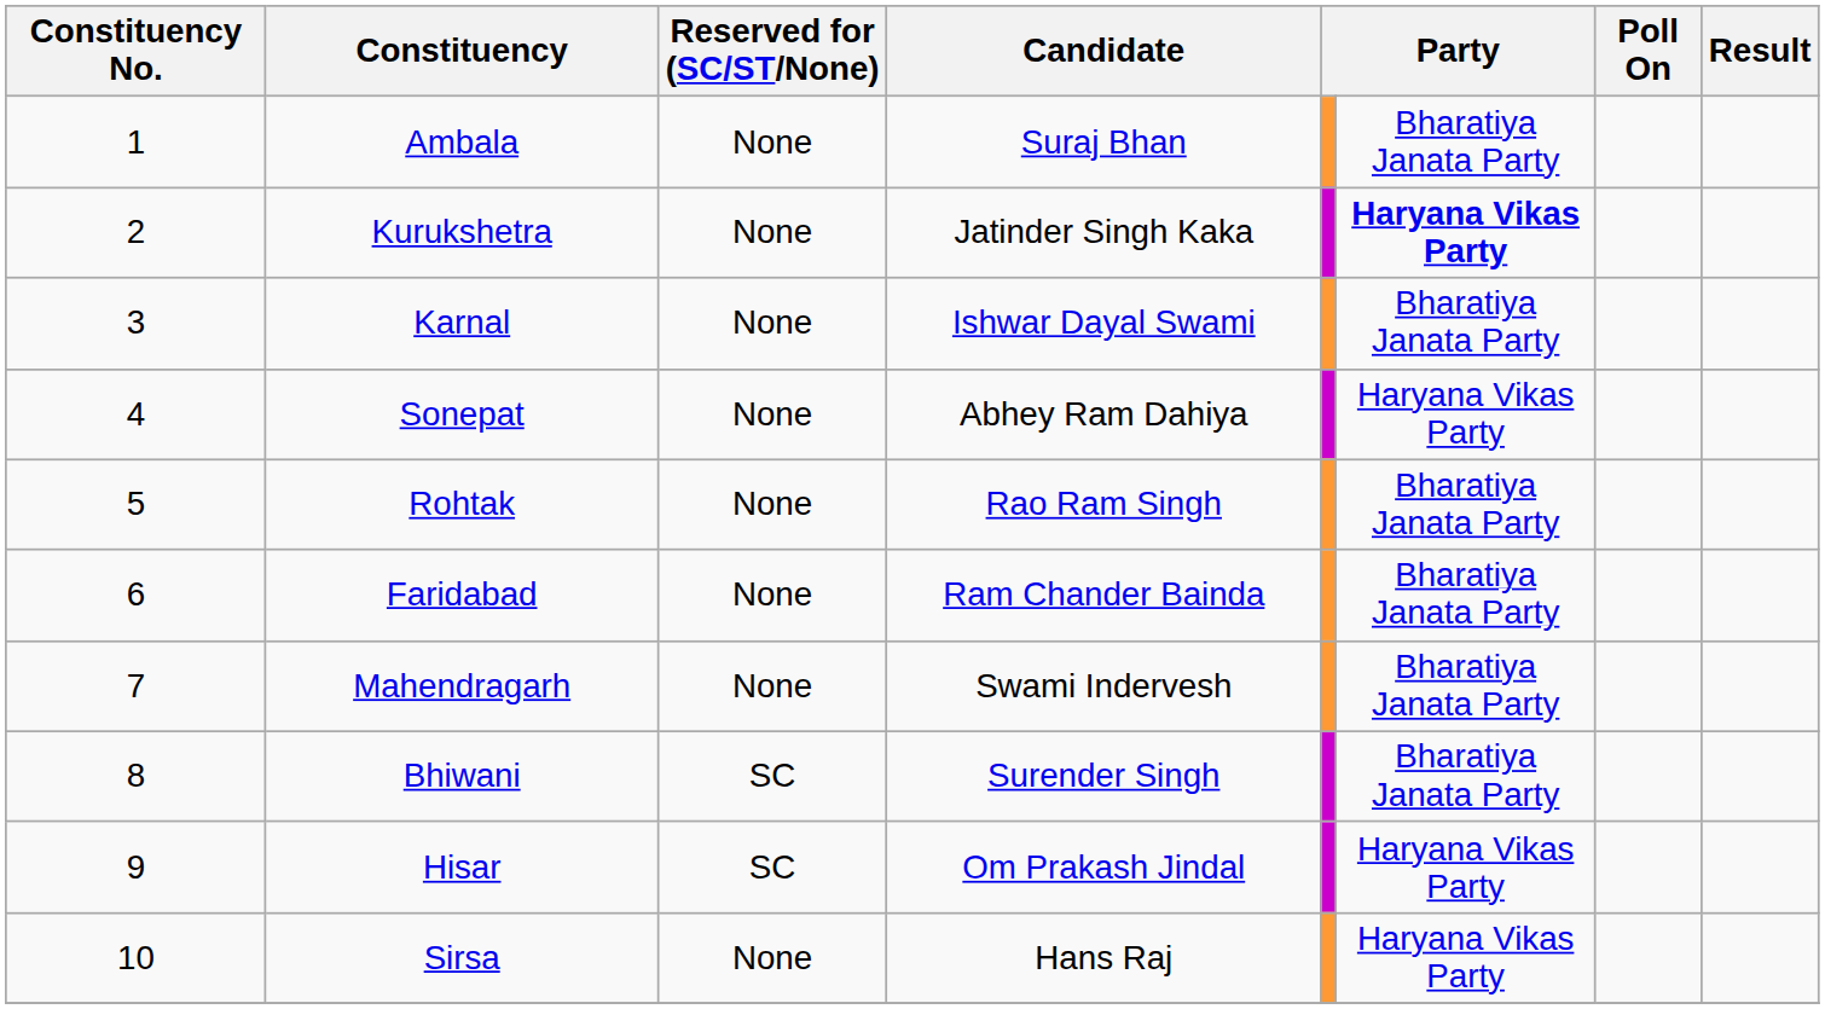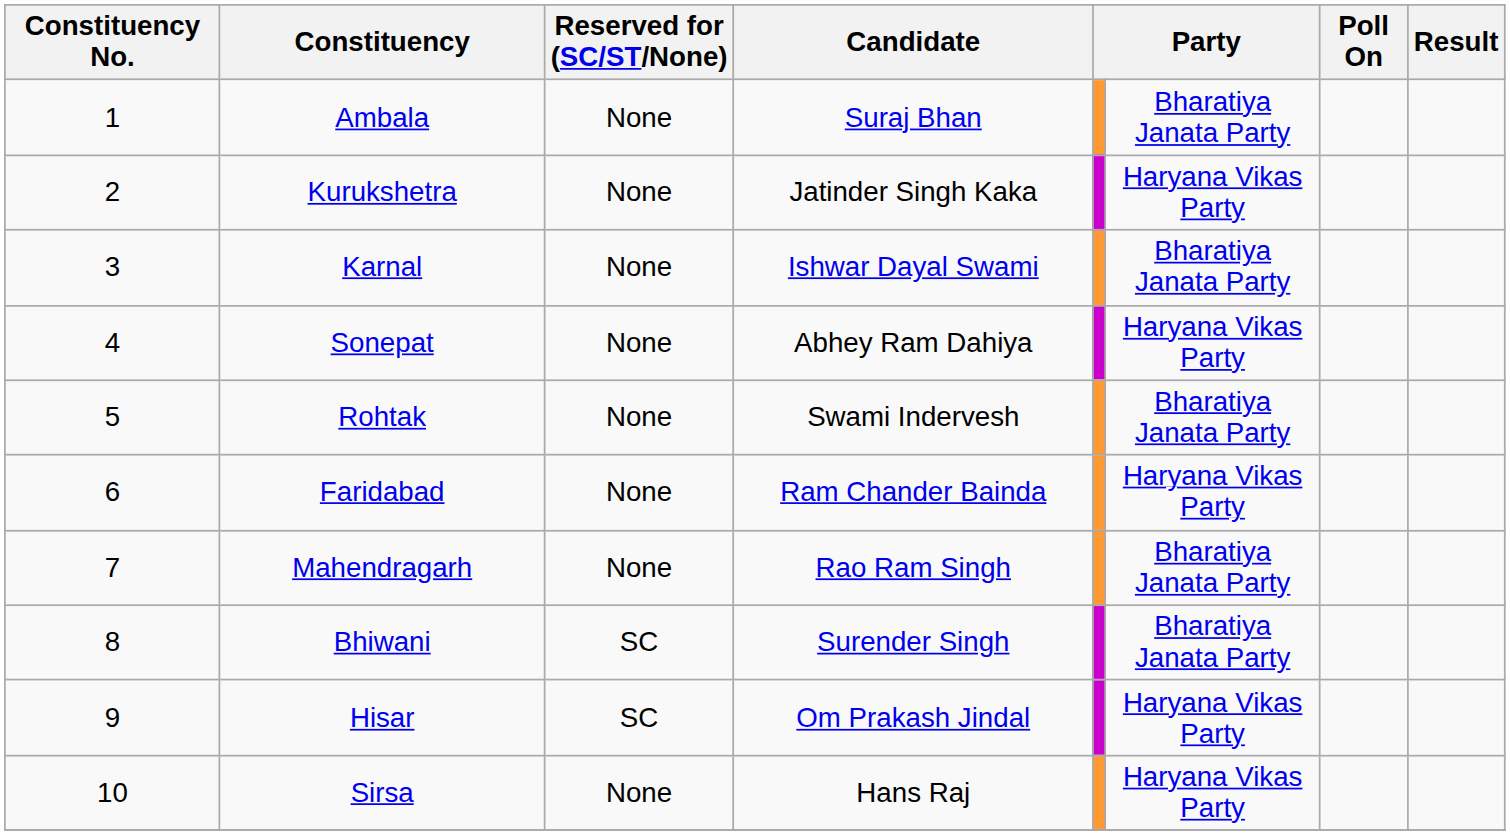 <table class="wikitable sortable" style="text-align:center">
 <tr>
 <th>Constituency No.</th>
 <th style="width:180px;">Constituency</th>
 <th>Reserved for<br>(<a href='#'>SC/ST</a>/None)</th>
 <th style="width:200px;">Candidate</th>
 <th colspan="2">Party</th>
 <th>Poll On</th>
 <th>Result</th>
 </tr>
 <tr>
 <td>1</td>
 <td><a href='#'>Ambala</a></td>
 <td>None</td>
 <td><a href='#'>Suraj Bhan</a></td>
 <td bgcolor=#FF9933></td>
 <td><a href='#'>Bharatiya Janata Party</a></td>
 <td></td>
 <td></td>
 </tr>
 <tr>
 <td>2</td>
 <td><a href='#'>Kurukshetra</a></td>
 <td>None</td>
 <td>Jatinder Singh Kaka</td>
 <td bgcolor=#CC00CC></td>
-<td><strong><a href='#'>Haryana Vikas Party</a></strong></td>
+<td><a href='#'>Haryana Vikas Party</a></td>
 <td></td>
 <td></td>
 </tr>
 <tr>
 <td>3</td>
 <td><a href='#'>Karnal</a></td>
 <td>None</td>
 <td><a href='#'>Ishwar Dayal Swami</a></td>
 <td bgcolor=#FF9933></td>
 <td><a href='#'>Bharatiya Janata Party</a></td>
 <td></td>
 <td></td>
 </tr>
 <tr>
 <td>4</td>
 <td><a href='#'>Sonepat</a></td>
 <td>None</td>
 <td>Abhey Ram Dahiya</td>
 <td bgcolor=#CC00CC></td>
 <td><a href='#'>Haryana Vikas Party</a></td>
 <td></td>
 <td></td>
 </tr>
 <tr>
 <td>5</td>
 <td><a href='#'>Rohtak</a></td>
 <td>None</td>
-<td><a href='#'>Rao Ram Singh</a></td>
+<td>Swami Indervesh</td>
 <td bgcolor=#FF9933></td>
 <td><a href='#'>Bharatiya Janata Party</a></td>
 <td></td>
 <td></td>
 </tr>
 <tr>
 <td>6</td>
 <td><a href='#'>Faridabad</a></td>
 <td>None</td>
 <td><a href='#'>Ram Chander Bainda</a></td>
 <td bgcolor=#FF9933></td>
-<td><a href='#'>Bharatiya Janata Party</a></td>
+<td><a href='#'>Haryana Vikas Party</a></td>
 <td></td>
 <td></td>
 </tr>
 <tr>
 <td>7</td>
 <td><a href='#'>Mahendragarh</a></td>
 <td>None</td>
-<td>Swami Indervesh</td>
+<td><a href='#'>Rao Ram Singh</a></td>
 <td bgcolor=#FF9933></td>
 <td><a href='#'>Bharatiya Janata Party</a></td>
 <td></td>
 <td></td>
 </tr>
 <tr>
 <td>8</td>
 <td><a href='#'>Bhiwani</a></td>
 <td>SC</td>
 <td><a href='#'>Surender Singh</a></td>
 <td bgcolor=#CC00CC></td>
 <td><a href='#'>Bharatiya Janata Party</a></td>
 <td></td>
 <td></td>
 </tr>
 <tr>
 <td>9</td>
 <td><a href='#'>Hisar</a></td>
 <td>SC</td>
 <td><a href='#'>Om Prakash Jindal</a></td>
 <td bgcolor=#CC00CC></td>
 <td><a href='#'>Haryana Vikas Party</a></td>
 <td></td>
 <td></td>
 </tr>
 <tr>
 <td>10</td>
 <td><a href='#'>Sirsa</a></td>
 <td>None</td>
 <td>Hans Raj</td>
 <td bgcolor=#FF9933></td>
 <td><a href='#'>Haryana Vikas Party</a></td>
 <td></td>
 <td></td>
 </tr>
 <tr>
 </tr>
 </table>
